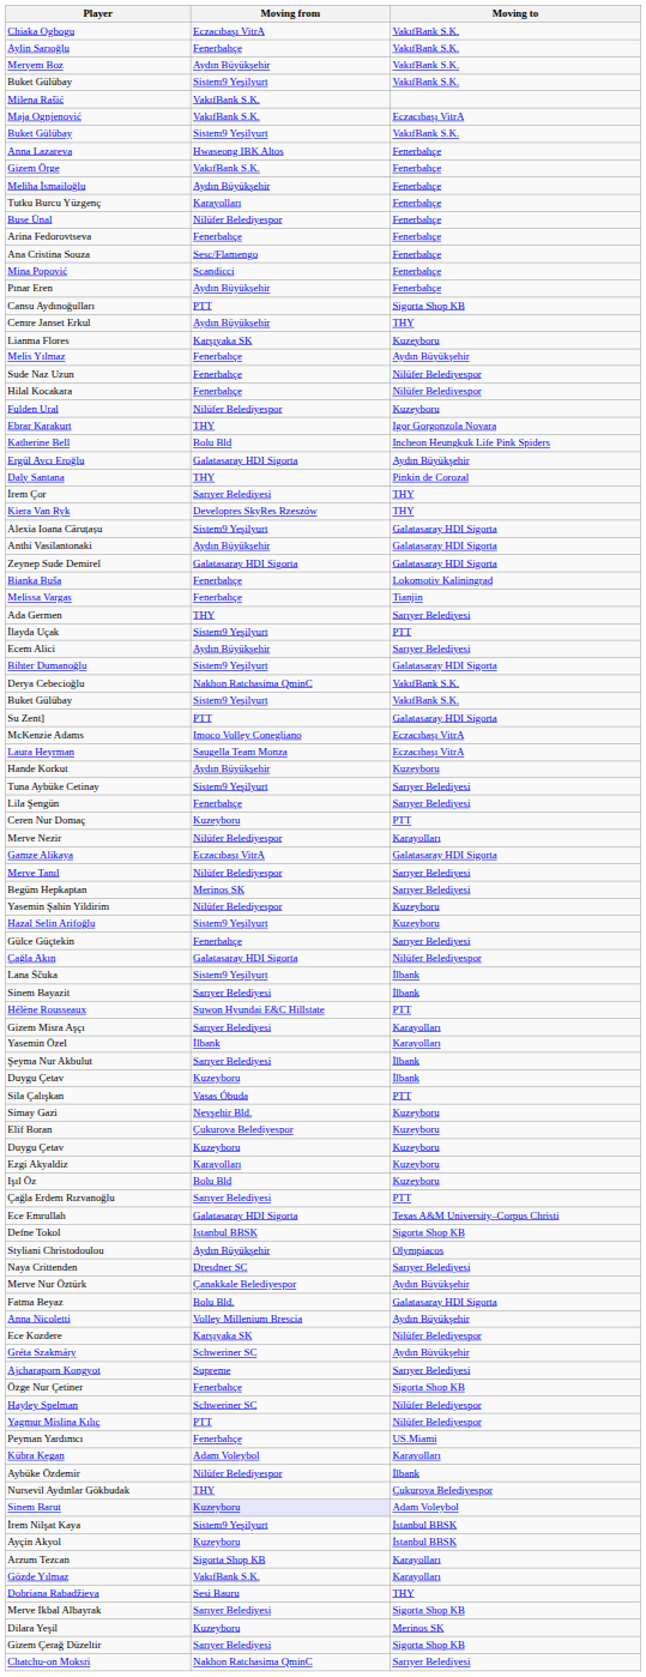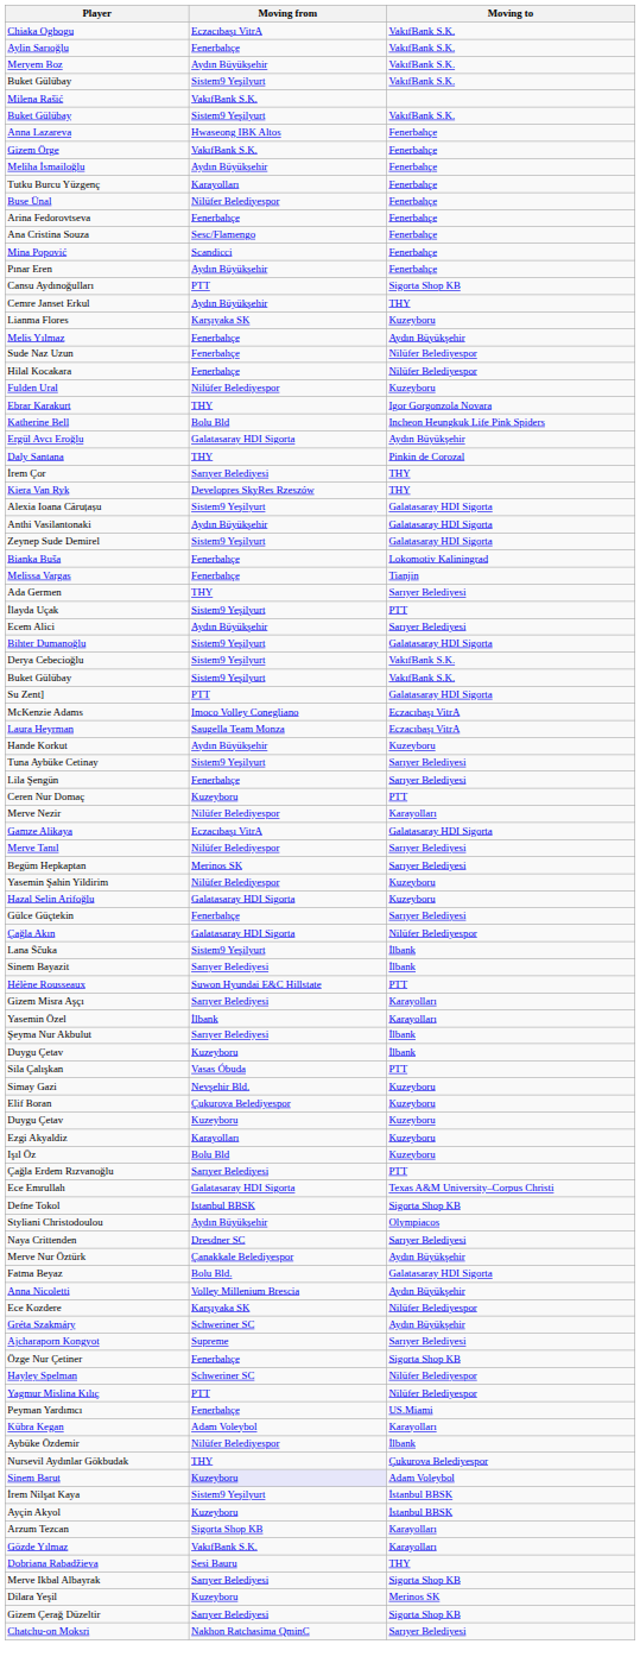 <table class="wikitable sortable" style="width:70%; font-size:92%; ">
 <tr>
 <th>Player</th>
 <th>Moving from</th>
 <th>Moving to</th>
 </tr>
 <tr>
 <td> <a href='#'>Chiaka Ogbogu</a></td>
 <td> <a href='#'>Eczacıbaşı VitrA</a></td>
 <td> <a href='#'>VakıfBank S.K.</a></td>
 </tr>
 <tr>
 <td> <a href='#'>Aylin Sarıoğlu</a></td>
 <td> <a href='#'>Fenerbahçe</a></td>
 <td> <a href='#'>VakıfBank S.K.</a></td>
 </tr>
 <tr>
 <td> <a href='#'>Meryem Boz</a></td>
 <td> <a href='#'>Aydın Büyükşehir</a></td>
 <td> <a href='#'>VakıfBank S.K.</a></td>
 </tr>
 <tr>
 <td> Buket Gülübay</td>
 <td> <a href='#'>Sistem9 Yeşilyurt</a></td>
 <td> <a href='#'>VakıfBank S.K.</a></td>
 </tr>
 <tr>
 <td> <a href='#'>Milena Rašić</a></td>
 <td> <a href='#'>VakıfBank S.K.</a></td>
 <td></td>
-</tr>
-<tr>
-<td> <a href='#'>Maja Ognjenović</a></td>
-<td> <a href='#'>VakıfBank S.K.</a></td>
-<td> <a href='#'>Eczacıbaşı VitrA</a></td>
 </tr>
 <tr>
 <td> <a href='#'>Buket Gülübay</a></td>
 <td> <a href='#'>Sistem9 Yeşilyurt</a></td>
 <td> <a href='#'>VakıfBank S.K.</a></td>
 </tr>
 <tr>
 <td> <a href='#'>Anna Lazareva</a></td>
 <td> <a href='#'>Hwaseong IBK Altos</a></td>
 <td> <a href='#'>Fenerbahçe</a></td>
 </tr>
 <tr>
 <td> <a href='#'>Gizem Örge</a></td>
 <td> <a href='#'>VakıfBank S.K.</a></td>
 <td> <a href='#'>Fenerbahçe</a></td>
 </tr>
 <tr>
 <td> <a href='#'>Meliha İsmailoğlu</a></td>
 <td> <a href='#'>Aydın Büyükşehir</a></td>
 <td> <a href='#'>Fenerbahçe</a></td>
 </tr>
 <tr>
 <td> Tutku Burcu Yüzgenç</td>
 <td> <a href='#'>Karayolları</a></td>
 <td> <a href='#'>Fenerbahçe</a></td>
 </tr>
 <tr>
 <td> <a href='#'>Buse Ünal</a></td>
 <td> <a href='#'>Nilüfer Belediyespor</a></td>
 <td> <a href='#'>Fenerbahçe</a></td>
 </tr>
 <tr>
 <td> Arina Fedorovtseva</td>
 <td> <a href='#'>Fenerbahçe</a></td>
 <td> <a href='#'>Fenerbahçe</a></td>
 </tr>
 <tr>
 <td> Ana Cristina Souza</td>
 <td> <a href='#'>Sesc/Flamengo</a></td>
 <td> <a href='#'>Fenerbahçe</a></td>
 </tr>
 <tr>
 <td> <a href='#'>Mina Popović</a></td>
 <td> <a href='#'>Scandicci</a></td>
 <td> <a href='#'>Fenerbahçe</a></td>
 </tr>
 <tr>
 <td> Pınar Eren</td>
 <td> <a href='#'>Aydın Büyükşehir</a></td>
 <td> <a href='#'>Fenerbahçe</a></td>
 </tr>
 <tr>
 <td> Cansu Aydınoğulları</td>
 <td> <a href='#'>PTT</a></td>
 <td> <a href='#'>Sigorta Shop KB</a></td>
 </tr>
 <tr>
 <td> Cemre Janset Erkul</td>
 <td> <a href='#'>Aydın Büyükşehir</a></td>
 <td> <a href='#'>THY</a></td>
 </tr>
 <tr>
 <td> Lianma Flores</td>
 <td> <a href='#'>Karşıyaka SK</a></td>
 <td> <a href='#'>Kuzeyboru</a></td>
 </tr>
 <tr>
 <td> <a href='#'>Melis Yılmaz</a></td>
 <td> <a href='#'>Fenerbahçe</a></td>
 <td> <a href='#'>Aydın Büyükşehir</a></td>
 </tr>
 <tr>
 <td> Sude Naz Uzun</td>
 <td> <a href='#'>Fenerbahçe</a></td>
 <td> <a href='#'>Nilüfer Belediyespor</a></td>
 </tr>
 <tr>
 <td> Hilal Kocakara</td>
 <td> <a href='#'>Fenerbahçe</a></td>
 <td> <a href='#'>Nilüfer Belediyespor</a></td>
 </tr>
 <tr>
 <td> <a href='#'>Fulden Ural</a></td>
 <td> <a href='#'>Nilüfer Belediyespor</a></td>
 <td> <a href='#'>Kuzeyboru</a></td>
 </tr>
 <tr>
 <td> <a href='#'>Ebrar Karakurt</a></td>
 <td> <a href='#'>THY</a></td>
 <td> <a href='#'>Igor Gorgonzola Novara</a></td>
 </tr>
 <tr>
 <td> <a href='#'>Katherine Bell</a></td>
 <td> <a href='#'>Bolu Bld</a></td>
 <td> <a href='#'>Incheon Heungkuk Life Pink Spiders</a></td>
 </tr>
 <tr>
 <td> <a href='#'>Ergül Avcı Eroğlu</a></td>
 <td> <a href='#'>Galatasaray HDI Sigorta</a></td>
 <td> <a href='#'>Aydın Büyükşehir</a></td>
 </tr>
 <tr>
 <td> <a href='#'>Daly Santana</a></td>
 <td> <a href='#'>THY</a></td>
 <td> <a href='#'>Pinkin de Corozal</a></td>
 </tr>
 <tr>
 <td> İrem Çor</td>
 <td> <a href='#'>Sarıyer Belediyesi</a></td>
 <td> <a href='#'>THY</a></td>
 </tr>
 <tr>
 <td> <a href='#'>Kiera Van Ryk</a></td>
 <td> <a href='#'>Developres SkyRes Rzeszów</a></td>
 <td> <a href='#'>THY</a></td>
 </tr>
 <tr>
 <td> Alexia Ioana Căruțașu</td>
 <td> <a href='#'>Sistem9 Yeşilyurt</a></td>
 <td> <a href='#'>Galatasaray HDI Sigorta</a></td>
 </tr>
 <tr>
 <td> Anthi Vasilantonaki</td>
 <td> <a href='#'>Aydın Büyükşehir</a></td>
 <td> <a href='#'>Galatasaray HDI Sigorta</a></td>
 </tr>
 <tr>
 <td> Zeynep Sude Demirel</td>
-<td> <a href='#'>Galatasaray HDI Sigorta</a></td>
+<td> <a href='#'>Sistem9 Yeşilyurt</a></td>
 <td> <a href='#'>Galatasaray HDI Sigorta</a></td>
 </tr>
 <tr>
 <td> <a href='#'>Bianka Buša</a></td>
 <td> <a href='#'>Fenerbahçe</a></td>
 <td> <a href='#'>Lokomotiv Kaliningrad</a></td>
 </tr>
 <tr>
 <td>  <a href='#'>Melissa Vargas</a></td>
 <td> <a href='#'>Fenerbahçe</a></td>
 <td> <a href='#'>Tianjin</a></td>
 </tr>
 <tr>
 <td> Ada Germen</td>
 <td> <a href='#'>THY</a></td>
 <td> <a href='#'>Sarıyer Belediyesi</a></td>
 </tr>
 <tr>
 <td> İlayda Uçak</td>
 <td> <a href='#'>Sistem9 Yeşilyurt</a></td>
 <td> <a href='#'>PTT</a></td>
 </tr>
 <tr>
 <td> Ecem Alici</td>
 <td> <a href='#'>Aydın Büyükşehir</a></td>
 <td> <a href='#'>Sarıyer Belediyesi</a></td>
 </tr>
 <tr>
 <td> <a href='#'>Bihter Dumanoğlu</a></td>
 <td> <a href='#'>Sistem9 Yeşilyurt</a></td>
 <td> <a href='#'>Galatasaray HDI Sigorta</a></td>
 </tr>
 <tr>
 <td> Derya Cebecioğlu</td>
-<td> <a href='#'>Nakhon Ratchasima QminC</a></td>
+<td> <a href='#'>Sistem9 Yeşilyurt</a></td>
 <td> <a href='#'>VakıfBank S.K.</a></td>
 </tr>
 <tr>
 <td> Buket Gülübay</td>
 <td> <a href='#'>Sistem9 Yeşilyurt</a></td>
 <td> <a href='#'>VakıfBank S.K.</a></td>
 </tr>
 <tr>
 <td> Su Zent]</td>
 <td> <a href='#'>PTT</a></td>
 <td> <a href='#'>Galatasaray HDI Sigorta</a></td>
 </tr>
 <tr>
 <td> McKenzie Adams</td>
 <td> <a href='#'>Imoco Volley Conegliano</a></td>
 <td> <a href='#'>Eczacıbaşı VitrA</a></td>
 </tr>
 <tr>
 <td> <a href='#'>Laura Heyrman</a></td>
 <td> <a href='#'>Saugella Team Monza</a></td>
 <td> <a href='#'>Eczacıbaşı VitrA</a></td>
 </tr>
 <tr>
 <td> Hande Korkut</td>
 <td> <a href='#'>Aydın Büyükşehir</a></td>
 <td> <a href='#'>Kuzeyboru</a></td>
 </tr>
 <tr>
 <td> Tuna Aybüke Cetinay</td>
 <td> <a href='#'>Sistem9 Yeşilyurt</a></td>
 <td> <a href='#'>Sarıyer Belediyesi</a></td>
 </tr>
 <tr>
 <td> Lila Şengün</td>
 <td> <a href='#'>Fenerbahçe</a></td>
 <td> <a href='#'>Sarıyer Belediyesi</a></td>
 </tr>
 <tr>
 <td> Ceren Nur Domaç</td>
 <td> <a href='#'>Kuzeyboru</a></td>
 <td> <a href='#'>PTT</a></td>
 </tr>
 <tr>
 <td> Merve Nezir</td>
 <td> <a href='#'>Nilüfer Belediyespor</a></td>
 <td> <a href='#'>Karayolları</a></td>
 </tr>
 <tr>
 <td> <a href='#'>Gamze Alikaya</a></td>
 <td> <a href='#'>Eczacıbaşı VitrA</a></td>
 <td> <a href='#'>Galatasaray HDI Sigorta</a></td>
 </tr>
 <tr>
 <td> <a href='#'>Merve Tanıl</a></td>
 <td> <a href='#'>Nilüfer Belediyespor</a></td>
 <td> <a href='#'>Sarıyer Belediyesi</a></td>
 </tr>
 <tr>
 <td> Begüm Hepkaptan</td>
 <td> <a href='#'>Merinos SK</a></td>
 <td> <a href='#'>Sarıyer Belediyesi</a></td>
 </tr>
 <tr>
 <td> Yasemin Şahin Yildirim</td>
 <td> <a href='#'>Nilüfer Belediyespor</a></td>
 <td> <a href='#'>Kuzeyboru</a></td>
 </tr>
 <tr>
 <td> <a href='#'>Hazal Selin Arifoğlu</a></td>
-<td> <a href='#'>Sistem9 Yeşilyurt</a></td>
+<td> <a href='#'>Galatasaray HDI Sigorta</a></td>
 <td> <a href='#'>Kuzeyboru</a></td>
 </tr>
 <tr>
 <td> Gülce Güçtekin</td>
 <td> <a href='#'>Fenerbahçe</a></td>
 <td> <a href='#'>Sarıyer Belediyesi</a></td>
 </tr>
 <tr>
 <td> <a href='#'>Çağla Akın</a></td>
 <td> <a href='#'>Galatasaray HDI Sigorta</a></td>
 <td> <a href='#'>Nilüfer Belediyespor</a></td>
 </tr>
 <tr>
 <td> Lana Ščuka</td>
 <td> <a href='#'>Sistem9 Yeşilyurt</a></td>
 <td> <a href='#'>İlbank</a></td>
 </tr>
 <tr>
 <td> Sinem Bayazit</td>
 <td> <a href='#'>Sarıyer Belediyesi</a></td>
 <td> <a href='#'>İlbank</a></td>
 </tr>
 <tr>
 <td> <a href='#'>Hélène Rousseaux</a></td>
 <td> <a href='#'>Suwon Hyundai E&C Hillstate</a></td>
 <td> <a href='#'>PTT</a></td>
 </tr>
 <tr>
 <td> Gizem Misra Aşçı</td>
 <td> <a href='#'>Sarıyer Belediyesi</a></td>
 <td> <a href='#'>Karayolları</a></td>
 </tr>
 <tr>
 <td> Yasemin Özel</td>
 <td> <a href='#'>İlbank</a></td>
 <td> <a href='#'>Karayolları</a></td>
 </tr>
 <tr>
 <td> Şeyma Nur Akbulut</td>
 <td> <a href='#'>Sarıyer Belediyesi</a></td>
 <td> <a href='#'>İlbank</a></td>
 </tr>
 <tr>
 <td> Duygu Çetav</td>
 <td> <a href='#'>Kuzeyboru</a></td>
 <td> <a href='#'>İlbank</a></td>
 </tr>
 <tr>
 <td> Sila Çalışkan</td>
 <td> <a href='#'>Vasas Óbuda</a></td>
 <td> <a href='#'>PTT</a></td>
 </tr>
 <tr>
 <td> Simay Gazi</td>
 <td> <a href='#'>Nevşehir Bld.</a></td>
 <td> <a href='#'>Kuzeyboru</a></td>
 </tr>
 <tr>
 <td> Elif Boran</td>
 <td> <a href='#'>Çukurova Belediyespor</a></td>
 <td> <a href='#'>Kuzeyboru</a></td>
 </tr>
 <tr>
 <td> Duygu Çetav</td>
 <td> <a href='#'>Kuzeyboru</a></td>
 <td> <a href='#'>Kuzeyboru</a></td>
 </tr>
 <tr>
 <td> Ezgi Akyaldiz</td>
 <td> <a href='#'>Karayolları</a></td>
 <td> <a href='#'>Kuzeyboru</a></td>
 </tr>
 <tr>
 <td> Işıl Öz</td>
 <td> <a href='#'>Bolu Bld</a></td>
 <td> <a href='#'>Kuzeyboru</a></td>
 </tr>
 <tr>
 <td> Çağla Erdem Rızvanoğlu</td>
 <td> <a href='#'>Sarıyer Belediyesi</a></td>
 <td> <a href='#'>PTT</a></td>
 </tr>
 <tr>
 <td> Ece Emrullah</td>
 <td> <a href='#'>Galatasaray HDI Sigorta</a></td>
 <td> <a href='#'>Texas A&M University–Corpus Christi</a></td>
 </tr>
 <tr>
 <td> Defne Tokol</td>
 <td> <a href='#'>Istanbul BBSK</a></td>
 <td> <a href='#'>Sigorta Shop KB</a></td>
 </tr>
 <tr>
 <td> Styliani Christodoulou</td>
 <td> <a href='#'>Aydın Büyükşehir</a></td>
 <td> <a href='#'>Olympiacos</a></td>
 </tr>
 <tr>
 <td> Naya Crittenden</td>
 <td> <a href='#'>Dresdner SC</a></td>
 <td> <a href='#'>Sarıyer Belediyesi</a></td>
 </tr>
 <tr>
 <td> Merve Nur Öztürk</td>
 <td> <a href='#'>Çanakkale Belediyespor</a></td>
 <td> <a href='#'>Aydın Büyükşehir</a></td>
 </tr>
 <tr>
 <td> Fatma Beyaz</td>
 <td> <a href='#'>Bolu Bld.</a></td>
 <td> <a href='#'>Galatasaray HDI Sigorta</a></td>
 </tr>
 <tr>
 <td> <a href='#'>Anna Nicoletti</a></td>
 <td> <a href='#'>Volley Millenium Brescia</a></td>
 <td> <a href='#'>Aydın Büyükşehir</a></td>
 </tr>
 <tr>
 <td> Ece Kozdere</td>
 <td> <a href='#'>Karşıyaka SK</a></td>
 <td> <a href='#'>Nilüfer Belediyespor</a></td>
 </tr>
 <tr>
 <td> <a href='#'>Gréta Szakmáry</a></td>
 <td> <a href='#'>Schweriner SC</a></td>
 <td> <a href='#'>Aydın Büyükşehir</a></td>
 </tr>
 <tr>
 <td> <a href='#'>Ajcharaporn Kongyot</a></td>
 <td> <a href='#'>Supreme</a></td>
 <td> <a href='#'>Sarıyer Belediyesi</a></td>
 </tr>
 <tr>
 <td> Özge Nur Çetiner</td>
 <td> <a href='#'>Fenerbahçe</a></td>
 <td> <a href='#'>Sigorta Shop KB</a></td>
 </tr>
 <tr>
 <td> <a href='#'>Hayley Spelman</a></td>
 <td> <a href='#'>Schweriner SC</a></td>
 <td> <a href='#'>Nilüfer Belediyespor</a></td>
 </tr>
 <tr>
 <td> <a href='#'>Yagmur Mislina Kılıç</a></td>
 <td> <a href='#'>PTT</a></td>
 <td> <a href='#'>Nilüfer Belediyespor</a></td>
 </tr>
 <tr>
 <td> Peyman Yardımcı</td>
 <td> <a href='#'>Fenerbahçe</a></td>
 <td> <a href='#'>US.Miami</a></td>
 </tr>
 <tr>
 <td> <a href='#'>Kübra Kegan</a></td>
 <td> <a href='#'>Adam Voleybol</a></td>
 <td> <a href='#'>Karayolları</a></td>
 </tr>
 <tr>
 <td> Aybüke Özdemir</td>
 <td> <a href='#'>Nilüfer Belediyespor</a></td>
 <td> <a href='#'>İlbank</a></td>
 </tr>
 <tr>
 <td> Nursevil Aydınlar Gökbudak</td>
 <td> <a href='#'>THY</a></td>
 <td> <a href='#'>Çukurova Belediyespor</a></td>
 </tr>
 <tr>
 <td> <a href='#'>Sinem Barut</a></td>
 <td style="background: lavender;"> <a href='#'>Kuzeyboru</a></td>
 <td> <a href='#'>Adam Voleybol</a></td>
 </tr>
 <tr>
 <td> İrem Nilşat Kaya</td>
 <td> <a href='#'>Sistem9 Yeşilyurt</a></td>
 <td> <a href='#'>İstanbul BBSK</a></td>
 </tr>
 <tr>
 <td> Ayçin Akyol</td>
 <td> <a href='#'>Kuzeyboru</a></td>
 <td> <a href='#'>İstanbul BBSK</a></td>
 </tr>
 <tr>
 <td> Arzum Tezcan</td>
 <td> <a href='#'>Sigorta Shop KB</a></td>
 <td>  <a href='#'>Karayolları</a></td>
 </tr>
 <tr>
 <td> <a href='#'>Gözde Yılmaz</a></td>
 <td> <a href='#'>VakıfBank S.K.</a></td>
 <td> <a href='#'>Karayolları</a></td>
 </tr>
 <tr>
 <td> <a href='#'>Dobriana Rabadžieva</a></td>
 <td> <a href='#'>Sesi Bauru</a></td>
 <td> <a href='#'>THY</a></td>
 </tr>
 <tr>
 <td> Merve Ikbal Albayrak</td>
 <td> <a href='#'>Sarıyer Belediyesi</a></td>
 <td> <a href='#'>Sigorta Shop KB</a></td>
 </tr>
 <tr>
 <td> Dilara Yeşil</td>
 <td> <a href='#'>Kuzeyboru</a></td>
 <td> <a href='#'>Merinos SK</a></td>
 </tr>
 <tr>
 <td> Gizem Çerağ Düzeltir</td>
 <td> <a href='#'>Sarıyer Belediyesi</a></td>
 <td> <a href='#'>Sigorta Shop KB</a></td>
 </tr>
 <tr>
 <td> <a href='#'>Chatchu-on Moksri</a></td>
 <td> <a href='#'>Nakhon Ratchasima QminC</a></td>
 <td> <a href='#'>Sarıyer Belediyesi</a></td>
 </tr>
 </table>
